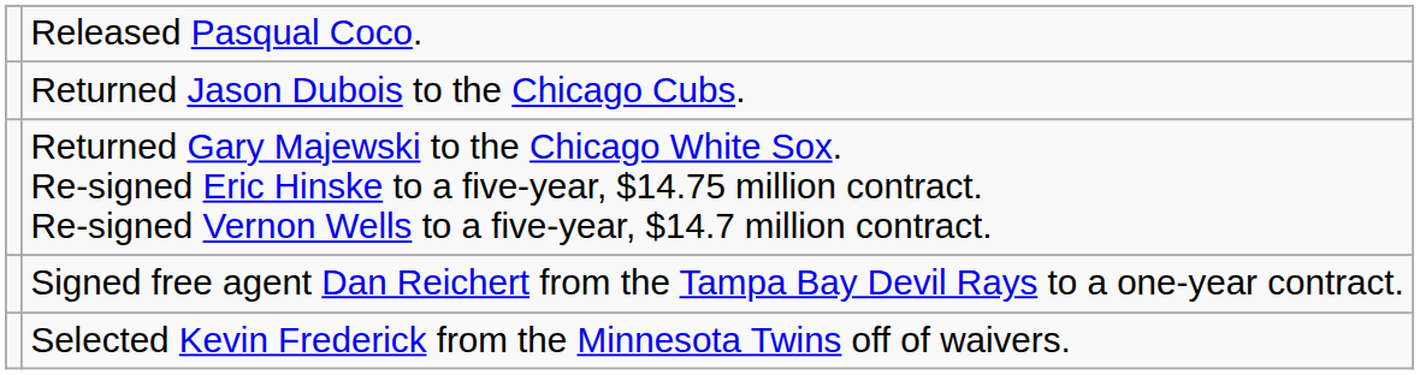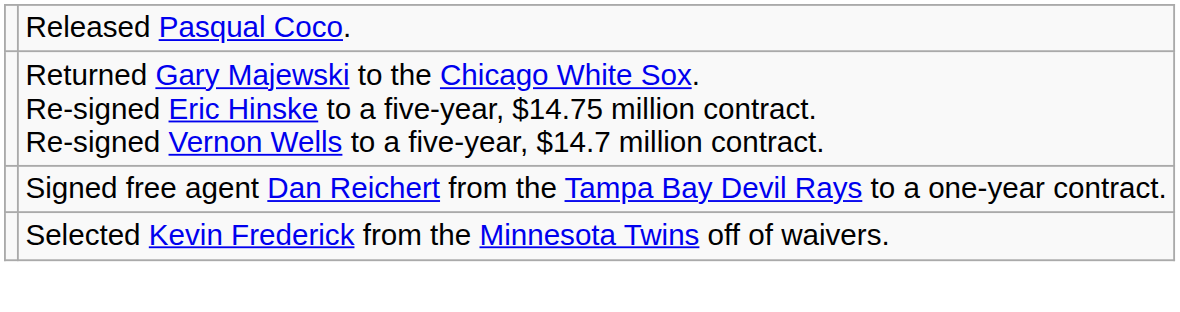 <table class="wikitable">
 <tr>
 <td></td>
 <td>Released <a href='#'>Pasqual Coco</a>.</td>
-</tr>
-<tr>
-<td></td>
-<td>Returned <a href='#'>Jason Dubois</a> to the <a href='#'>Chicago Cubs</a>.</td>
 </tr>
 <tr>
 <td></td>
 <td>Returned <a href='#'>Gary Majewski</a> to the <a href='#'>Chicago White Sox</a>. <br>Re-signed <a href='#'>Eric Hinske</a> to a five-year, $14.75 million contract. <br>Re-signed <a href='#'>Vernon Wells</a> to a five-year, $14.7 million contract.</td>
 </tr>
 <tr>
 <td></td>
 <td>Signed free agent <a href='#'>Dan Reichert</a> from the <a href='#'>Tampa Bay Devil Rays</a> to a one-year contract.</td>
 </tr>
 <tr>
 <td></td>
 <td>Selected <a href='#'>Kevin Frederick</a> from the <a href='#'>Minnesota Twins</a> off of waivers.</td>
 </tr>
 </table>
